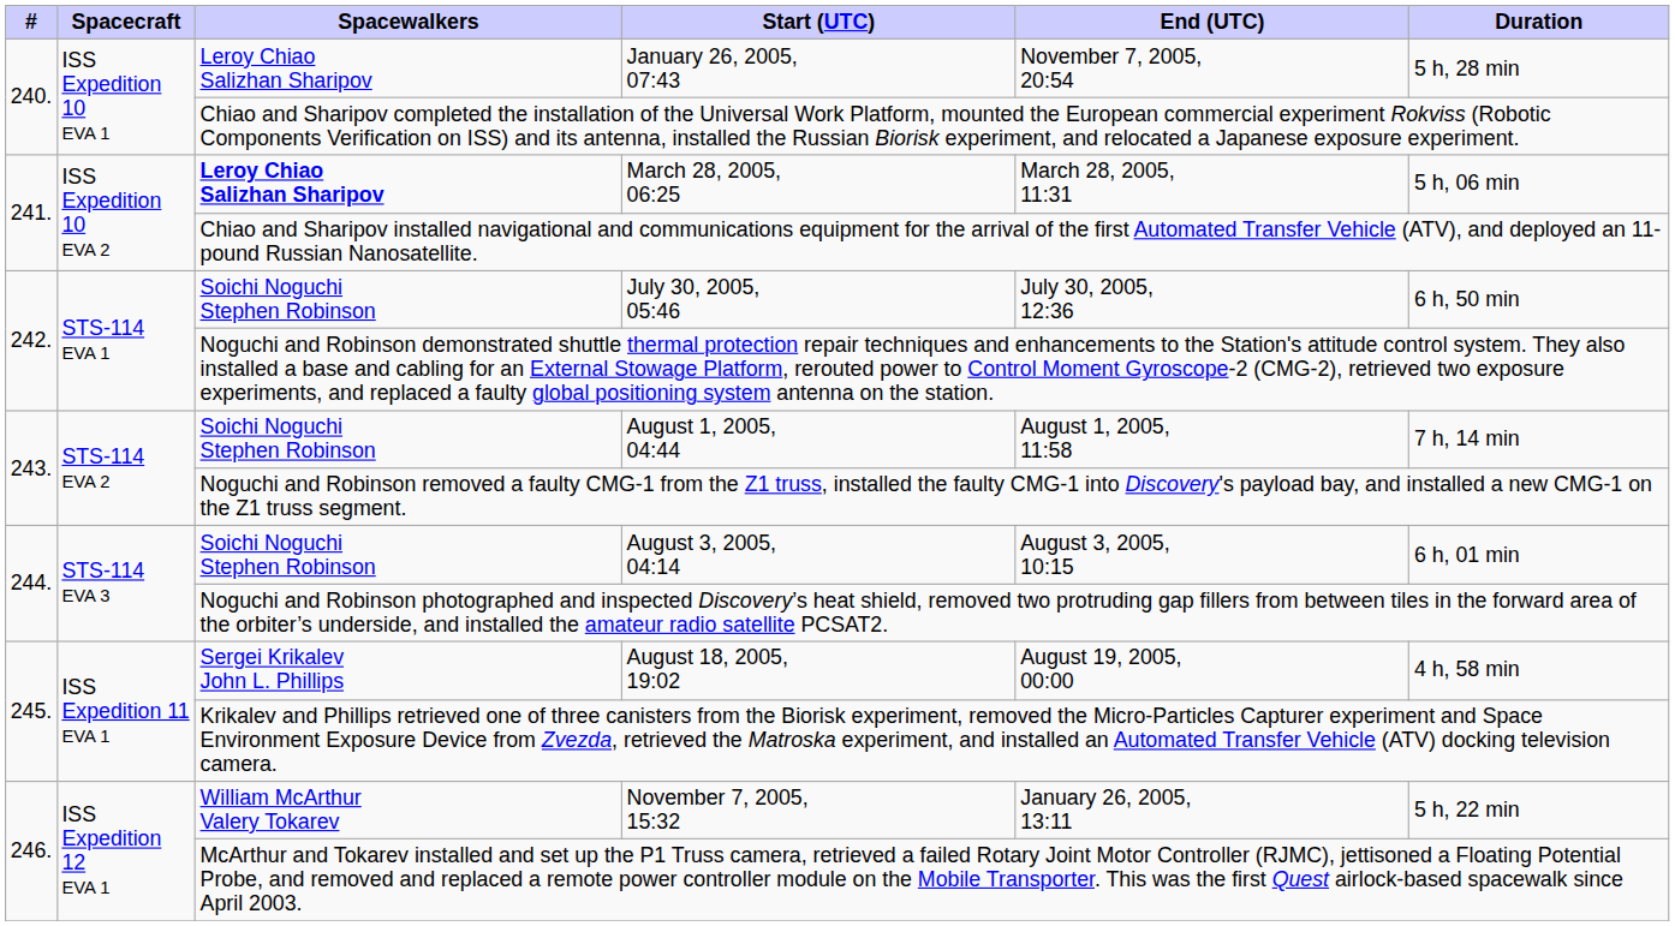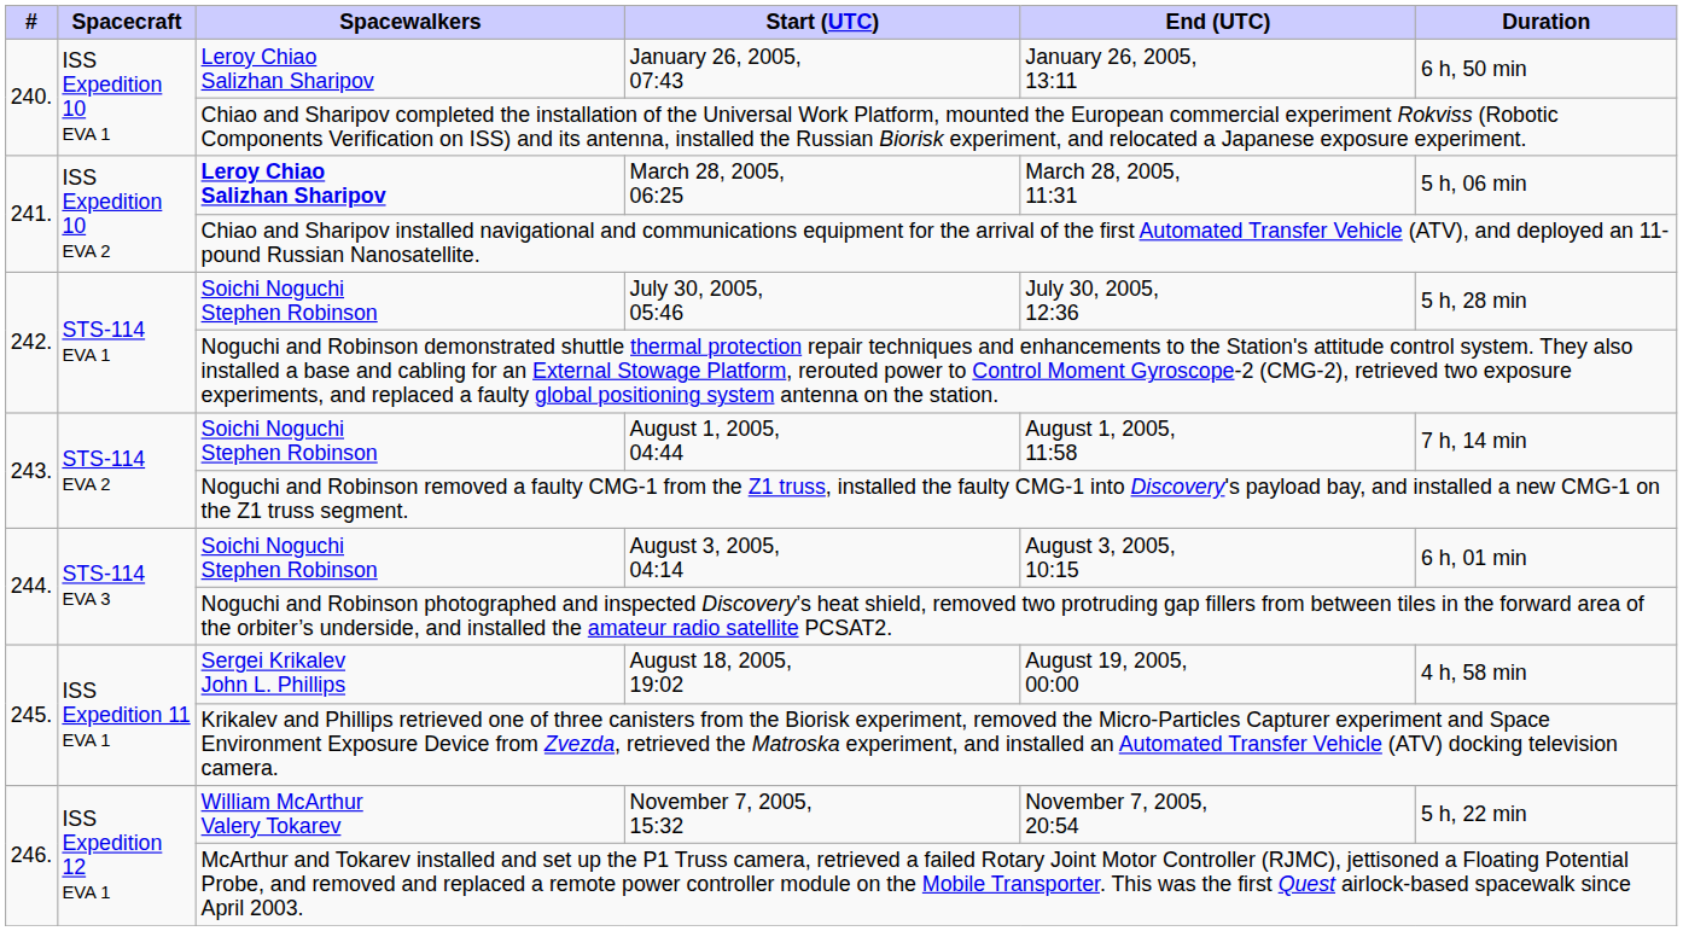 <table class="wikitable sticky-header">
 <tr>
 <th style="background:#ccf;">#</th>
 <th style="background:#ccf;">Spacecraft</th>
 <th style="background:#ccf;">Spacewalkers</th>
 <th style="background:#ccf;">Start (<a href='#'>UTC</a>)</th>
 <th style="background:#ccf;">End (UTC)</th>
 <th style="background:#ccf;">Duration</th>
 </tr>
 <tr>
 <td rowspan=2>240.</td>
 <td rowspan=2>ISS <a href='#'>Expedition 10</a><br><small>EVA 1</small></td>
 <td> <a href='#'>Leroy Chiao</a><br> <a href='#'>Salizhan Sharipov</a></td>
 <td>January 26, 2005,<br> 07:43</td>
-<td>November 7, 2005,<br> 20:54</td>
-<td>5 h, 28 min</td>
+<td>January 26, 2005,<br> 13:11</td>
+<td>6 h, 50 min</td>
 </tr>
 <tr>
 <td colspan=4>Chiao and Sharipov completed the installation of the Universal Work Platform, mounted the European commercial experiment <em>Rokviss</em> (Robotic Components Verification on ISS) and its antenna, installed the Russian <em>Biorisk</em> experiment, and relocated a Japanese exposure experiment.</td>
 </tr>
 <tr>
 <td rowspan=2>241.</td>
 <td rowspan=2>ISS <a href='#'>Expedition 10</a><br><small>EVA 2</small></td>
 <td><strong> <a href='#'>Leroy Chiao</a><br> <a href='#'>Salizhan Sharipov</a></strong></td>
 <td>March 28, 2005,<br> 06:25</td>
 <td>March 28, 2005,<br> 11:31</td>
 <td>5 h, 06 min</td>
 </tr>
 <tr>
 <td colspan=4>Chiao and Sharipov installed navigational and communications equipment for the arrival of the first <a href='#'>Automated Transfer Vehicle</a> (ATV), and deployed an 11-pound Russian Nanosatellite.</td>
 </tr>
 <tr>
 <td rowspan=2>242.</td>
 <td rowspan=2><a href='#'>STS-114</a><br><small>EVA 1</small></td>
 <td> <a href='#'>Soichi Noguchi</a><br> <a href='#'>Stephen Robinson</a></td>
 <td>July 30, 2005,<br> 05:46</td>
 <td>July 30, 2005,<br> 12:36</td>
-<td>6 h, 50 min</td>
+<td>5 h, 28 min</td>
 </tr>
 <tr>
 <td colspan=4>Noguchi and Robinson demonstrated shuttle <a href='#'>thermal protection</a> repair techniques and enhancements to the Station's attitude control system. They also installed a base and cabling for an <a href='#'>External Stowage Platform</a>, rerouted power to <a href='#'>Control Moment Gyroscope</a>-2 (CMG-2), retrieved two exposure experiments, and replaced a faulty <a href='#'>global positioning system</a> antenna on the station.</td>
 </tr>
 <tr>
 <td rowspan=2>243.</td>
 <td rowspan=2><a href='#'>STS-114</a><br><small>EVA 2</small></td>
 <td> <a href='#'>Soichi Noguchi</a><br> <a href='#'>Stephen Robinson</a></td>
 <td>August 1, 2005,<br> 04:44</td>
 <td>August 1, 2005,<br> 11:58</td>
 <td>7 h, 14 min</td>
 </tr>
 <tr>
 <td colspan=4>Noguchi and Robinson removed a faulty CMG-1 from the <a href='#'>Z1 truss</a>, installed the faulty CMG-1 into <a href='#'><em>Discovery</em></a>'s payload bay, and installed a new CMG-1 on the Z1 truss segment.</td>
 </tr>
 <tr>
 <td rowspan=2>244.</td>
 <td rowspan=2><a href='#'>STS-114</a><br><small>EVA 3</small></td>
 <td> <a href='#'>Soichi Noguchi</a><br> <a href='#'>Stephen Robinson</a></td>
 <td>August 3, 2005,<br> 04:14</td>
 <td>August 3, 2005,<br> 10:15</td>
 <td>6 h, 01 min</td>
 </tr>
 <tr>
 <td colspan=4>Noguchi and Robinson photographed and inspected <em>Discovery</em>’s heat shield, removed two protruding gap fillers from between tiles in the forward area of the orbiter’s underside, and installed the <a href='#'>amateur radio satellite</a> PCSAT2.</td>
 </tr>
 <tr>
 <td rowspan=2>245.</td>
 <td rowspan=2>ISS <a href='#'>Expedition 11</a><br><small>EVA 1</small></td>
 <td> <a href='#'>Sergei Krikalev</a><br> <a href='#'>John L. Phillips</a></td>
 <td>August 18, 2005,<br> 19:02</td>
 <td>August 19, 2005,<br> 00:00</td>
 <td>4 h, 58 min</td>
 </tr>
 <tr>
 <td colspan=4>Krikalev and Phillips retrieved one of three canisters from the Biorisk experiment, removed the Micro-Particles Capturer experiment and Space Environment Exposure Device from <a href='#'><em>Zvezda</em></a>, retrieved the <em>Matroska</em> experiment, and installed an <a href='#'>Automated Transfer Vehicle</a> (ATV) docking television camera.</td>
 </tr>
 <tr>
 <td rowspan=2>246.</td>
 <td rowspan=2>ISS <a href='#'>Expedition 12</a><br><small>EVA 1</small></td>
 <td> <a href='#'>William McArthur</a><br> <a href='#'>Valery Tokarev</a></td>
 <td>November 7, 2005,<br> 15:32</td>
-<td>January 26, 2005,<br> 13:11</td>
+<td>November 7, 2005,<br> 20:54</td>
 <td>5 h, 22 min</td>
 </tr>
 <tr>
 <td colspan=4>McArthur and Tokarev installed and set up the P1 Truss camera, retrieved a failed Rotary Joint Motor Controller (RJMC), jettisoned a Floating Potential Probe, and removed and replaced a remote power controller module on the <a href='#'>Mobile Transporter</a>. This was the first <a href='#'><em>Quest</em></a> airlock-based spacewalk since April 2003.</td>
 </tr>
 <tr>
 </tr>
 </table>
